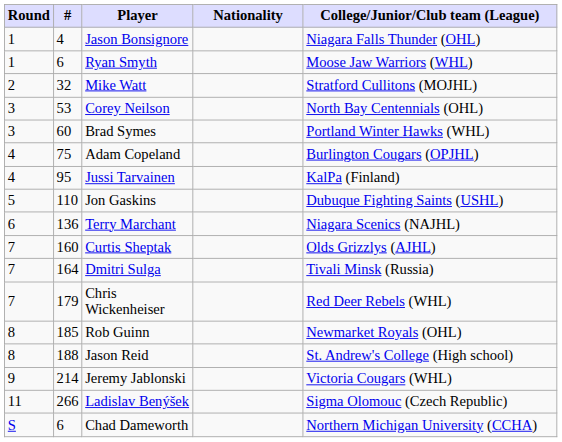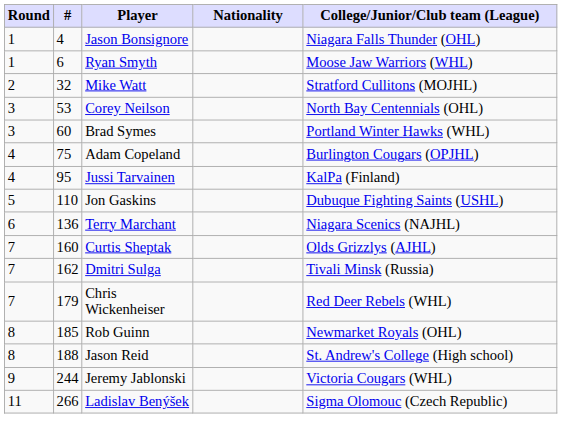 <table class="wikitable">
 <tr style="text-align:center;">
 <th style="background:#ddf; width:4.0%;">Round</th>
 <th style="background:#ddf; width:4.0%;">#</th>
 <th style="background:#ddf; width:21.0%;">Player</th>
 <th style="background:#ddf; width:21.0%;">Nationality</th>
 <th style="background:#ddf; width:100.0%;">College/Junior/Club team (League)</th>
 </tr>
 <tr>
 <td>1</td>
 <td>4</td>
 <td><a href='#'>Jason Bonsignore</a></td>
 <td></td>
 <td><a href='#'>Niagara Falls Thunder</a> (<a href='#'>OHL</a>)</td>
 </tr>
 <tr>
 <td>1</td>
 <td>6</td>
 <td><a href='#'>Ryan Smyth</a></td>
 <td></td>
 <td><a href='#'>Moose Jaw Warriors</a> (<a href='#'>WHL</a>)</td>
 </tr>
 <tr>
 <td>2</td>
 <td>32</td>
 <td><a href='#'>Mike Watt</a></td>
 <td></td>
 <td><a href='#'>Stratford Cullitons</a> (MOJHL)</td>
 </tr>
 <tr>
 <td>3</td>
 <td>53</td>
 <td><a href='#'>Corey Neilson</a></td>
 <td></td>
 <td><a href='#'>North Bay Centennials</a> (OHL)</td>
 </tr>
 <tr>
 <td>3</td>
 <td>60</td>
 <td>Brad Symes</td>
 <td></td>
 <td><a href='#'>Portland Winter Hawks</a> (WHL)</td>
 </tr>
 <tr>
 <td>4</td>
 <td>75</td>
 <td>Adam Copeland</td>
 <td></td>
 <td><a href='#'>Burlington Cougars</a> (<a href='#'>OPJHL</a>)</td>
 </tr>
 <tr>
 <td>4</td>
 <td>95</td>
 <td><a href='#'>Jussi Tarvainen</a></td>
 <td></td>
 <td><a href='#'>KalPa</a> (Finland)</td>
 </tr>
 <tr>
 <td>5</td>
 <td>110</td>
 <td>Jon Gaskins</td>
 <td></td>
 <td><a href='#'>Dubuque Fighting Saints</a> (<a href='#'>USHL</a>)</td>
 </tr>
 <tr>
 <td>6</td>
 <td>136</td>
 <td><a href='#'>Terry Marchant</a></td>
 <td></td>
 <td><a href='#'>Niagara Scenics</a> (NAJHL)</td>
 </tr>
 <tr>
 <td>7</td>
 <td>160</td>
 <td><a href='#'>Curtis Sheptak</a></td>
 <td></td>
 <td><a href='#'>Olds Grizzlys</a> (<a href='#'>AJHL</a>)</td>
 </tr>
 <tr>
 <td>7</td>
-<td>164</td>
+<td>162</td>
 <td><a href='#'>Dmitri Sulga</a></td>
 <td></td>
 <td><a href='#'>Tivali Minsk</a> (Russia)</td>
 </tr>
 <tr>
 <td>7</td>
 <td>179</td>
 <td>Chris Wickenheiser</td>
 <td></td>
 <td><a href='#'>Red Deer Rebels</a> (WHL)</td>
 </tr>
 <tr>
 <td>8</td>
 <td>185</td>
 <td>Rob Guinn</td>
 <td></td>
 <td><a href='#'>Newmarket Royals</a> (OHL)</td>
 </tr>
 <tr>
 <td>8</td>
 <td>188</td>
 <td>Jason Reid</td>
 <td></td>
 <td><a href='#'>St. Andrew's College</a> (High school)</td>
 </tr>
 <tr>
 <td>9</td>
-<td>214</td>
+<td>244</td>
 <td>Jeremy Jablonski</td>
 <td></td>
 <td><a href='#'>Victoria Cougars</a> (WHL)</td>
 </tr>
 <tr>
 <td>11</td>
 <td>266</td>
 <td><a href='#'>Ladislav Benýšek</a></td>
 <td></td>
 <td><a href='#'>Sigma Olomouc</a> (Czech Republic)</td>
 </tr>
-<tr>
-<td><a href='#'>S</a></td>
-<td>6</td>
-<td>Chad Dameworth</td>
-<td></td>
-<td><a href='#'>Northern Michigan University</a> (<a href='#'>CCHA</a>)</td>
-</tr>
 </table>
